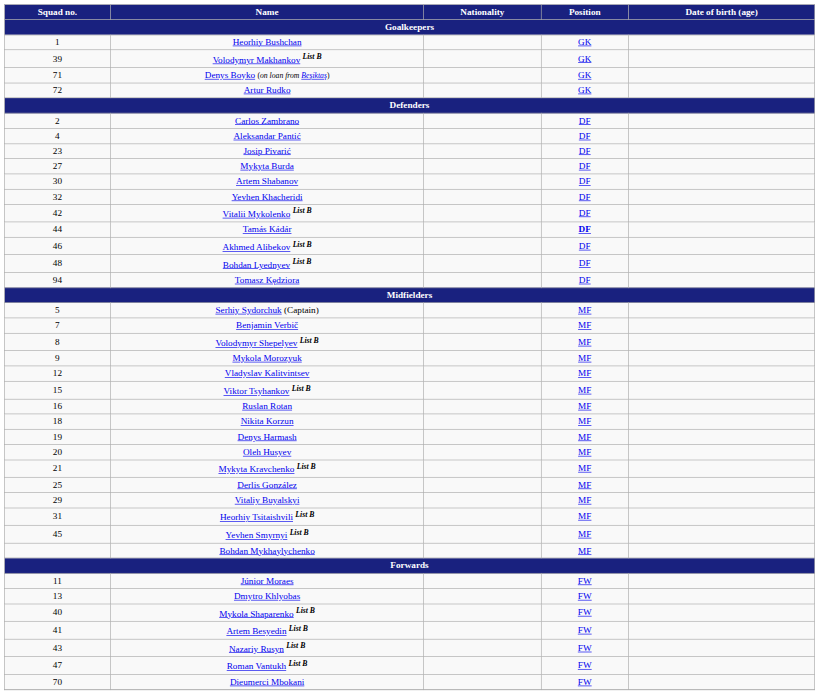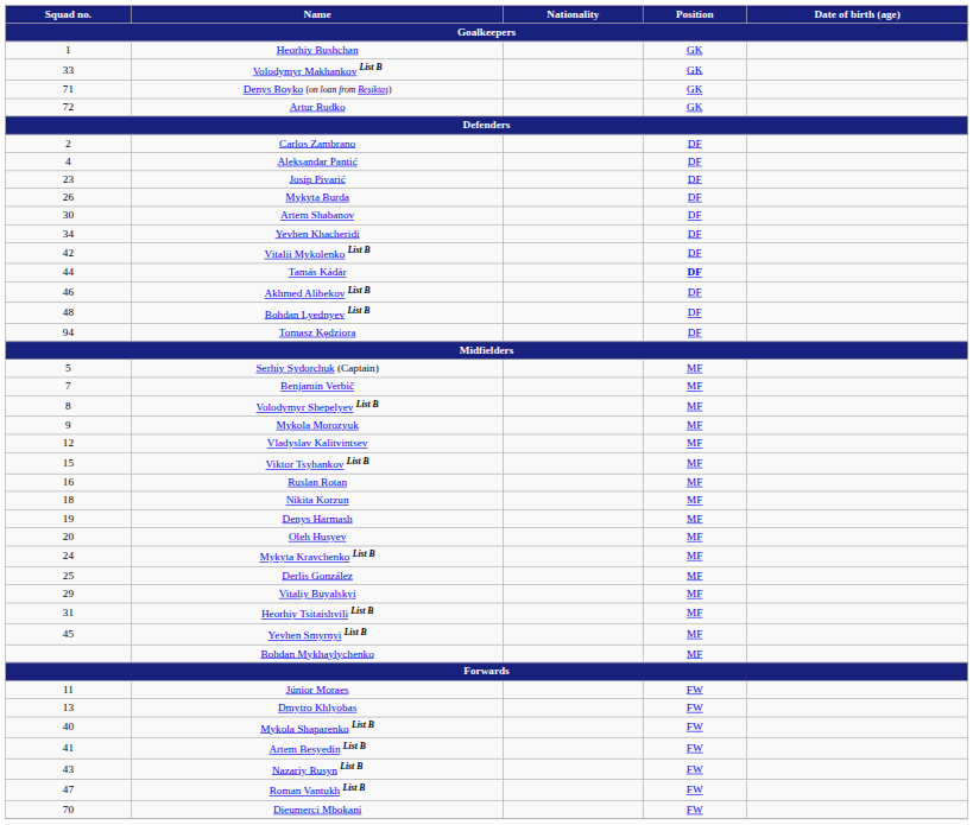 <table class="wikitable" style="text-align:center; font-size:90%; width:80%">
 <tr>
 <th style="background:#19217F; color:white; text-align:center">Squad no.</th>
 <th style="background:#19217F; color:white; text-align:center">Name</th>
 <th style="background:#19217F; color:white; text-align:center">Nationality</th>
 <th style="background:#19217F; color:white; text-align:center">Position</th>
 <th style="background:#19217F; color:white; text-align:center">Date of birth (age)</th>
 </tr>
 <tr>
 <th colspan="6" style="background:#19217F; color:white; text-align:center">Goalkeepers</th>
 </tr>
 <tr>
 <td>1</td>
 <td><a href='#'>Heorhiy Bushchan</a></td>
 <td></td>
 <td><a href='#'>GK</a></td>
 <td></td>
 </tr>
 <tr>
-<td>39</td>
+<td>33</td>
 <td><a href='#'>Volodymyr Makhankov</a> <sup><strong><em>List B</em></strong></sup></td>
 <td></td>
 <td><a href='#'>GK</a></td>
 <td></td>
 </tr>
 <tr>
 <td>71</td>
 <td><a href='#'>Denys Boyko</a> <small> (<em>on loan from <a href='#'>Beşiktaş</a></em>)</small></td>
 <td></td>
 <td><a href='#'>GK</a></td>
 <td></td>
 </tr>
 <tr>
 <td>72</td>
 <td><a href='#'>Artur Rudko</a></td>
 <td></td>
 <td><a href='#'>GK</a></td>
 <td></td>
 </tr>
 <tr>
 <th colspan="6" style="background:#19217F; color:white; text-align:center">Defenders</th>
 </tr>
 <tr>
 <td>2</td>
 <td><a href='#'>Carlos Zambrano</a></td>
 <td></td>
 <td><a href='#'>DF</a></td>
 <td></td>
 </tr>
 <tr>
 <td>4</td>
 <td><a href='#'>Aleksandar Pantić</a></td>
 <td></td>
 <td><a href='#'>DF</a></td>
 <td></td>
 </tr>
 <tr>
 <td>23</td>
 <td><a href='#'>Josip Pivarić</a></td>
 <td></td>
 <td><a href='#'>DF</a></td>
 <td></td>
 </tr>
 <tr>
-<td>27</td>
+<td>26</td>
 <td><a href='#'>Mykyta Burda</a></td>
 <td></td>
 <td><a href='#'>DF</a></td>
 <td></td>
 </tr>
 <tr>
 <td>30</td>
 <td><a href='#'>Artem Shabanov</a></td>
 <td></td>
 <td><a href='#'>DF</a></td>
 <td></td>
 </tr>
 <tr>
-<td>32</td>
+<td>34</td>
 <td><a href='#'>Yevhen Khacheridi</a></td>
 <td></td>
 <td><a href='#'>DF</a></td>
 <td></td>
 </tr>
 <tr>
 <td>42</td>
 <td><a href='#'>Vitalii Mykolenko</a> <sup><strong><em>List B</em></strong></sup></td>
 <td></td>
 <td><a href='#'>DF</a></td>
 <td></td>
 </tr>
 <tr>
 <td>44</td>
 <td><a href='#'>Tamás Kádár</a></td>
 <td></td>
 <td><strong><a href='#'>DF</a></strong></td>
 <td></td>
 </tr>
 <tr>
 <td>46</td>
 <td><a href='#'>Akhmed Alibekov</a> <sup><strong><em>List B</em></strong></sup></td>
 <td></td>
 <td><a href='#'>DF</a></td>
 <td></td>
 </tr>
 <tr>
 <td>48</td>
 <td><a href='#'>Bohdan Lyednyev</a> <sup><strong><em>List B</em></strong></sup></td>
 <td></td>
 <td><a href='#'>DF</a></td>
 <td></td>
 </tr>
 <tr>
 <td>94</td>
 <td><a href='#'>Tomasz Kędziora</a></td>
 <td></td>
 <td><a href='#'>DF</a></td>
 <td></td>
 </tr>
 <tr>
 <th colspan="6" style="background:#19217F; color:white; text-align:center">Midfielders</th>
 </tr>
 <tr>
 <td>5</td>
 <td><a href='#'>Serhiy Sydorchuk</a> (Captain)</td>
 <td></td>
 <td><a href='#'>MF</a></td>
 <td></td>
 </tr>
 <tr>
 <td>7</td>
 <td><a href='#'>Benjamin Verbič</a></td>
 <td></td>
 <td><a href='#'>MF</a></td>
 <td></td>
 </tr>
 <tr>
 <td>8</td>
 <td><a href='#'>Volodymyr Shepelyev</a> <sup><strong><em>List B</em></strong></sup></td>
 <td></td>
 <td><a href='#'>MF</a></td>
 <td></td>
 </tr>
 <tr>
 <td>9</td>
 <td><a href='#'>Mykola Morozyuk</a></td>
 <td></td>
 <td><a href='#'>MF</a></td>
 <td></td>
 </tr>
 <tr>
 <td>12</td>
 <td><a href='#'>Vladyslav Kalitvintsev</a></td>
 <td></td>
 <td><a href='#'>MF</a></td>
 <td></td>
 </tr>
 <tr>
 <td>15</td>
 <td><a href='#'>Viktor Tsyhankov</a> <sup><strong><em>List B</em></strong></sup></td>
 <td></td>
 <td><a href='#'>MF</a></td>
 <td></td>
 </tr>
 <tr>
 <td>16</td>
 <td><a href='#'>Ruslan Rotan</a></td>
 <td></td>
 <td><a href='#'>MF</a></td>
 <td></td>
 </tr>
 <tr>
 <td>18</td>
 <td><a href='#'>Nikita Korzun</a></td>
 <td></td>
 <td><a href='#'>MF</a></td>
 <td></td>
 </tr>
 <tr>
 <td>19</td>
 <td><a href='#'>Denys Harmash</a></td>
 <td></td>
 <td><a href='#'>MF</a></td>
 <td></td>
 </tr>
 <tr>
 <td>20</td>
 <td><a href='#'>Oleh Husyev</a></td>
 <td></td>
 <td><a href='#'>MF</a></td>
 <td></td>
 </tr>
 <tr>
-<td>21</td>
+<td>24</td>
 <td><a href='#'>Mykyta Kravchenko</a> <sup><strong><em>List B</em></strong></sup></td>
 <td></td>
 <td><a href='#'>MF</a></td>
 <td></td>
 </tr>
 <tr>
 <td>25</td>
 <td><a href='#'>Derlis González</a></td>
 <td></td>
 <td><a href='#'>MF</a></td>
 <td></td>
 </tr>
 <tr>
 <td>29</td>
 <td><a href='#'>Vitaliy Buyalskyi</a></td>
 <td></td>
 <td><a href='#'>MF</a></td>
 <td></td>
 </tr>
 <tr>
 <td>31</td>
 <td><a href='#'>Heorhiy Tsitaishvili</a> <sup><strong><em>List B</em></strong></sup></td>
 <td></td>
 <td><a href='#'>MF</a></td>
 <td></td>
 </tr>
 <tr>
 <td>45</td>
 <td><a href='#'>Yevhen Smyrnyi</a> <sup><strong><em>List B</em></strong></sup></td>
 <td></td>
 <td><a href='#'>MF</a></td>
 <td></td>
 </tr>
 <tr>
 <td></td>
 <td><a href='#'>Bohdan Mykhaylychenko</a></td>
 <td></td>
 <td><a href='#'>MF</a></td>
 <td></td>
 </tr>
 <tr>
 <th colspan="7" style="background:#19217F; color:white; text-align:center">Forwards</th>
 </tr>
 <tr>
 <td>11</td>
 <td><a href='#'>Júnior Moraes</a></td>
 <td></td>
 <td><a href='#'>FW</a></td>
 <td></td>
 </tr>
 <tr>
 <td>13</td>
 <td><a href='#'>Dmytro Khlyobas</a></td>
 <td></td>
 <td><a href='#'>FW</a></td>
 <td></td>
 </tr>
 <tr>
 <td>40</td>
 <td><a href='#'>Mykola Shaparenko</a> <sup><strong><em>List B</em></strong></sup></td>
 <td></td>
 <td><a href='#'>FW</a></td>
 <td></td>
 </tr>
 <tr>
 <td>41</td>
 <td><a href='#'>Artem Besyedin</a> <sup><strong><em>List B</em></strong></sup></td>
 <td></td>
 <td><a href='#'>FW</a></td>
 <td></td>
 </tr>
 <tr>
 <td>43</td>
 <td><a href='#'>Nazariy Rusyn</a> <sup><strong><em>List B</em></strong></sup></td>
 <td></td>
 <td><a href='#'>FW</a></td>
 <td></td>
 </tr>
 <tr>
 <td>47</td>
 <td><a href='#'>Roman Vantukh</a> <sup><strong><em>List B</em></strong></sup></td>
 <td></td>
 <td><a href='#'>FW</a></td>
 <td></td>
 </tr>
 <tr>
 <td>70</td>
 <td><a href='#'>Dieumerci Mbokani</a></td>
 <td></td>
 <td><a href='#'>FW</a></td>
 <td></td>
 </tr>
 <tr>
 </tr>
 </table>
